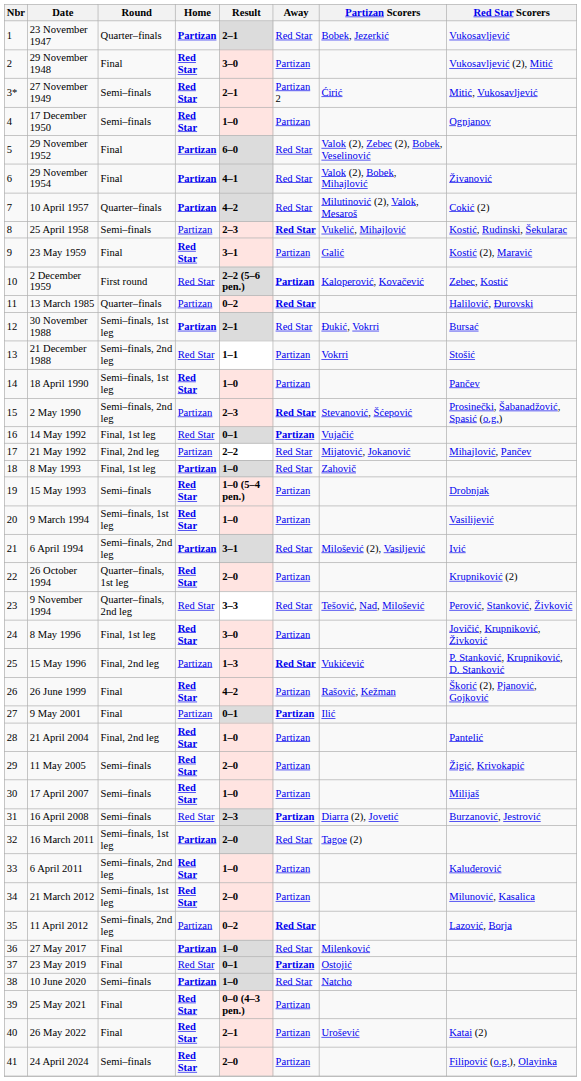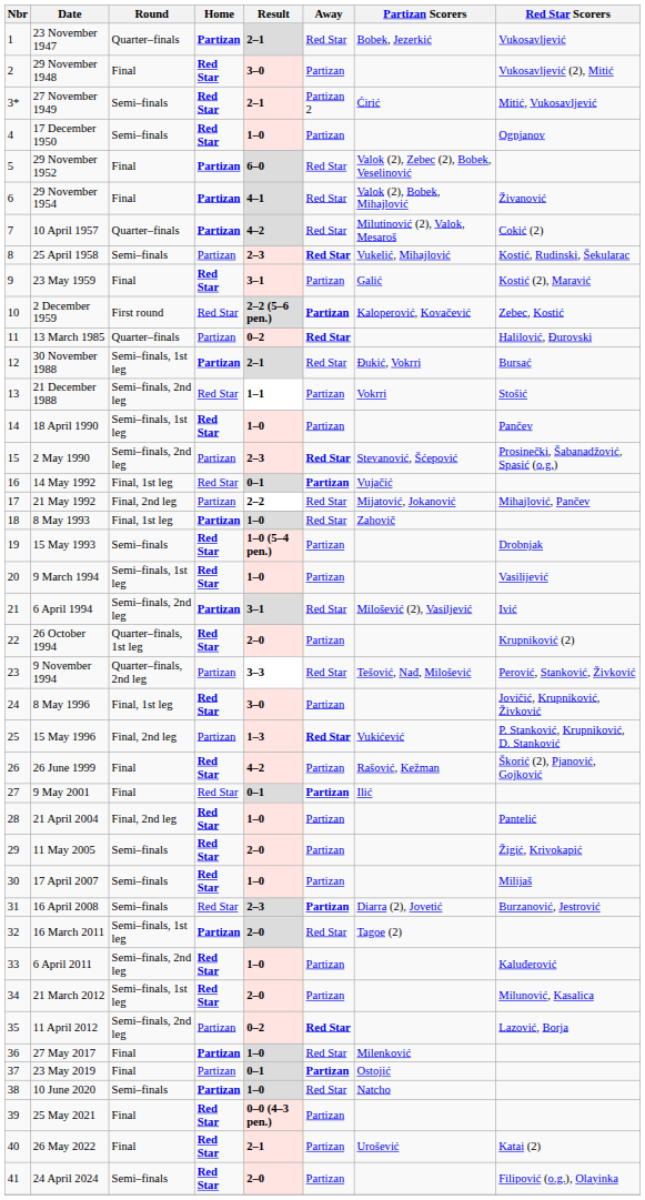 <table class="wikitable">
 <tr>
 <th>Nbr</th>
 <th>Date</th>
 <th>Round</th>
 <th>Home</th>
 <th>Result</th>
 <th>Away</th>
 <th><a href='#'>Partizan</a> Scorers</th>
 <th><a href='#'>Red Star</a> Scorers</th>
 </tr>
 <tr>
 <td>1</td>
 <td>23 November 1947</td>
 <td>Quarter–finals</td>
 <td><strong><a href='#'>Partizan</a></strong></td>
 <td style="background:#DCDCDC;"><strong>2–1</strong></td>
 <td><a href='#'>Red Star</a></td>
 <td><a href='#'>Bobek</a>, <a href='#'>Jezerkić</a></td>
 <td><a href='#'>Vukosavljević</a></td>
 </tr>
 <tr>
 <td>2</td>
 <td>29 November 1948</td>
 <td>Final</td>
 <td><strong><a href='#'>Red Star</a></strong></td>
 <td style="background:#ffe4e1;"><strong>3–0</strong></td>
 <td><a href='#'>Partizan</a></td>
 <td></td>
 <td><a href='#'>Vukosavljević</a> (2), <a href='#'>Mitić</a></td>
 </tr>
 <tr>
 <td>3*</td>
 <td>27 November 1949</td>
 <td>Semi–finals</td>
 <td><strong><a href='#'>Red Star</a></strong></td>
 <td style="background:#ffe4e1;"><strong>2–1</strong></td>
 <td><a href='#'>Partizan</a> 2</td>
 <td><a href='#'>Ćirić</a></td>
 <td><a href='#'>Mitić</a>, <a href='#'>Vukosavljević</a></td>
 </tr>
 <tr>
 <td>4</td>
 <td>17 December 1950</td>
 <td>Semi–finals</td>
 <td><strong><a href='#'>Red Star</a></strong></td>
 <td style="background:#ffe4e1;"><strong>1–0</strong></td>
 <td><a href='#'>Partizan</a></td>
 <td></td>
 <td><a href='#'>Ognjanov</a></td>
 </tr>
 <tr>
 <td>5</td>
 <td>29 November 1952</td>
 <td>Final</td>
 <td><strong><a href='#'>Partizan</a></strong></td>
 <td style="background:#DCDCDC;"><strong>6–0</strong></td>
 <td><a href='#'>Red Star</a></td>
 <td><a href='#'>Valok</a> (2), <a href='#'>Zebec</a> (2), <a href='#'>Bobek</a>, <a href='#'>Veselinović</a></td>
 <td></td>
 </tr>
 <tr>
 <td>6</td>
 <td>29 November 1954</td>
 <td>Final</td>
 <td><strong><a href='#'>Partizan</a></strong></td>
 <td style="background:#DCDCDC;"><strong>4–1</strong></td>
 <td><a href='#'>Red Star</a></td>
 <td><a href='#'>Valok</a> (2), <a href='#'>Bobek</a>, <a href='#'>Mihajlović</a></td>
 <td><a href='#'>Živanović</a></td>
 </tr>
 <tr>
 <td>7</td>
 <td>10 April 1957</td>
 <td>Quarter–finals</td>
 <td><strong><a href='#'>Partizan</a></strong></td>
 <td style="background:#DCDCDC;"><strong>4–2</strong></td>
 <td><a href='#'>Red Star</a></td>
 <td><a href='#'>Milutinović</a> (2), <a href='#'>Valok</a>, <a href='#'>Mesaroš</a></td>
 <td><a href='#'>Cokić</a> (2)</td>
 </tr>
 <tr>
 <td>8</td>
 <td>25 April 1958</td>
 <td>Semi–finals</td>
 <td><a href='#'>Partizan</a></td>
 <td style="background:#ffe4e1;"><strong>2–3</strong></td>
 <td><strong><a href='#'>Red Star</a></strong></td>
 <td><a href='#'>Vukelić</a>, <a href='#'>Mihajlović</a></td>
 <td><a href='#'>Kostić</a>, <a href='#'>Rudinski</a>, <a href='#'>Šekularac</a></td>
 </tr>
 <tr>
 <td>9</td>
 <td>23 May 1959</td>
 <td>Final</td>
 <td><strong><a href='#'>Red Star</a></strong></td>
 <td style="background:#ffe4e1;"><strong>3–1</strong></td>
 <td><a href='#'>Partizan</a></td>
 <td><a href='#'>Galić</a></td>
 <td><a href='#'>Kostić</a> (2), <a href='#'>Maravić</a></td>
 </tr>
 <tr>
 <td>10</td>
 <td>2 December 1959</td>
 <td>First round</td>
 <td><a href='#'>Red Star</a></td>
 <td style="background:#DCDCDC;"><strong>2–2 (5–6 pen.)</strong></td>
 <td><strong><a href='#'>Partizan</a></strong></td>
 <td><a href='#'>Kaloperović</a>, <a href='#'>Kovačević</a></td>
 <td><a href='#'>Zebec</a>, <a href='#'>Kostić</a></td>
 </tr>
 <tr>
 <td>11</td>
 <td>13 March 1985</td>
 <td>Quarter–finals</td>
 <td><a href='#'>Partizan</a></td>
 <td style="background:#ffe4e1;"><strong>0–2</strong></td>
 <td><strong><a href='#'>Red Star</a></strong></td>
 <td></td>
 <td><a href='#'>Halilović</a>, <a href='#'>Đurovski</a></td>
 </tr>
 <tr>
 <td>12</td>
 <td>30 November 1988</td>
 <td>Semi–finals, 1st leg</td>
 <td><strong><a href='#'>Partizan</a></strong></td>
 <td style="background:#DCDCDC;"><strong>2–1</strong></td>
 <td><a href='#'>Red Star</a></td>
 <td><a href='#'>Đukić</a>, <a href='#'>Vokrri</a></td>
 <td><a href='#'>Bursać</a></td>
 </tr>
 <tr>
 <td>13</td>
 <td>21 December 1988</td>
 <td>Semi–finals, 2nd leg</td>
 <td><a href='#'>Red Star</a></td>
 <td style="background:#FFFFFF;"><strong>1–1</strong></td>
 <td><a href='#'>Partizan</a></td>
 <td><a href='#'>Vokrri</a></td>
 <td><a href='#'>Stošić</a></td>
 </tr>
 <tr>
 <td>14</td>
 <td>18 April 1990</td>
 <td>Semi–finals, 1st leg</td>
 <td><strong><a href='#'>Red Star</a></strong></td>
 <td style="background:#ffe4e1;"><strong>1–0</strong></td>
 <td><a href='#'>Partizan</a></td>
 <td></td>
 <td><a href='#'>Pančev</a></td>
 </tr>
 <tr>
 <td>15</td>
 <td>2 May 1990</td>
 <td>Semi–finals, 2nd leg</td>
 <td><a href='#'>Partizan</a></td>
 <td style="background:#ffe4e1;"><strong>2–3</strong></td>
 <td><strong><a href='#'>Red Star</a></strong></td>
 <td><a href='#'>Stevanović</a>, <a href='#'>Šćepović</a></td>
 <td><a href='#'>Prosinečki</a>, <a href='#'>Šabanadžović</a>, <a href='#'>Spasić</a> (<a href='#'>o.g.</a>)</td>
 </tr>
 <tr>
 <td>16</td>
 <td>14 May 1992</td>
 <td>Final, 1st leg</td>
 <td><a href='#'>Red Star</a></td>
 <td style="background:#DCDCDC;"><strong>0–1</strong></td>
 <td><strong><a href='#'>Partizan</a></strong></td>
 <td><a href='#'>Vujačić</a></td>
 <td></td>
 </tr>
 <tr>
 <td>17</td>
 <td>21 May 1992</td>
 <td>Final, 2nd leg</td>
 <td><a href='#'>Partizan</a></td>
 <td style="background:#FFFFFF;"><strong>2–2</strong></td>
 <td><a href='#'>Red Star</a></td>
 <td><a href='#'>Mijatović</a>, <a href='#'>Jokanović</a></td>
 <td><a href='#'>Mihajlović</a>, <a href='#'>Pančev</a></td>
 </tr>
 <tr>
 <td>18</td>
 <td>8 May 1993</td>
 <td>Final, 1st leg</td>
 <td><strong><a href='#'>Partizan</a></strong></td>
 <td style="background:#DCDCDC;"><strong>1–0</strong></td>
 <td><a href='#'>Red Star</a></td>
 <td><a href='#'>Zahovič</a></td>
 <td></td>
 </tr>
 <tr>
 <td>19</td>
 <td>15 May 1993</td>
 <td>Semi–finals</td>
 <td><strong><a href='#'>Red Star</a></strong></td>
 <td style="background:#ffe4e1;"><strong>1–0 (5–4 pen.)</strong></td>
 <td><a href='#'>Partizan</a></td>
 <td></td>
 <td><a href='#'>Drobnjak</a></td>
 </tr>
 <tr>
 <td>20</td>
 <td>9 March 1994</td>
 <td>Semi–finals, 1st leg</td>
 <td><strong><a href='#'>Red Star</a></strong></td>
 <td style="background:#ffe4e1;"><strong>1–0</strong></td>
 <td><a href='#'>Partizan</a></td>
 <td></td>
 <td><a href='#'>Vasilijević</a></td>
 </tr>
 <tr>
 <td>21</td>
 <td>6 April 1994</td>
 <td>Semi–finals, 2nd leg</td>
 <td><strong><a href='#'>Partizan</a></strong></td>
 <td style="background:#DCDCDC;"><strong>3–1</strong></td>
 <td><a href='#'>Red Star</a></td>
 <td><a href='#'>Milošević</a> (2), <a href='#'>Vasiljević</a></td>
 <td><a href='#'>Ivić</a></td>
 </tr>
 <tr>
 <td>22</td>
 <td>26 October 1994</td>
 <td>Quarter–finals, 1st leg</td>
 <td><strong><a href='#'>Red Star</a></strong></td>
 <td style="background:#ffe4e1;"><strong>2–0</strong></td>
 <td><a href='#'>Partizan</a></td>
 <td></td>
 <td><a href='#'>Krupniković</a> (2)</td>
 </tr>
 <tr>
 <td>23</td>
 <td>9 November 1994</td>
 <td>Quarter–finals, 2nd leg</td>
-<td><a href='#'>Red Star</a></td>
+<td><a href='#'>Partizan</a></td>
 <td style="background:#FFFFFF;"><strong>3–3</strong></td>
 <td><a href='#'>Red Star</a></td>
 <td><a href='#'>Tešović</a>, <a href='#'>Nađ</a>, <a href='#'>Milošević</a></td>
 <td><a href='#'>Perović</a>, <a href='#'>Stanković</a>, <a href='#'>Živković</a></td>
 </tr>
 <tr>
 <td>24</td>
 <td>8 May 1996</td>
 <td>Final, 1st leg</td>
 <td><strong><a href='#'>Red Star</a></strong></td>
 <td style="background:#ffe4e1;"><strong>3–0</strong></td>
 <td><a href='#'>Partizan</a></td>
 <td></td>
 <td><a href='#'>Jovičić</a>, <a href='#'>Krupniković</a>, <a href='#'>Živković</a></td>
 </tr>
 <tr>
 <td>25</td>
 <td>15 May 1996</td>
 <td>Final, 2nd leg</td>
 <td><a href='#'>Partizan</a></td>
 <td style="background:#ffe4e1;"><strong>1–3</strong></td>
 <td><strong><a href='#'>Red Star</a></strong></td>
 <td><a href='#'>Vukićević</a></td>
 <td><a href='#'>P. Stanković</a>, <a href='#'>Krupniković</a>, <a href='#'>D. Stanković</a></td>
 </tr>
 <tr>
 <td>26</td>
 <td>26 June 1999</td>
 <td>Final</td>
 <td><strong><a href='#'>Red Star</a></strong></td>
 <td style="background:#ffe4e1;"><strong>4–2</strong></td>
 <td><a href='#'>Partizan</a></td>
 <td><a href='#'>Rašović</a>, <a href='#'>Kežman</a></td>
 <td><a href='#'>Škorić</a> (2), <a href='#'>Pjanović</a>, <a href='#'>Gojković</a></td>
 </tr>
 <tr>
 <td>27</td>
 <td>9 May 2001</td>
 <td>Final</td>
-<td><a href='#'>Partizan</a></td>
+<td><a href='#'>Red Star</a></td>
 <td style="background:#DCDCDC;"><strong>0–1</strong></td>
 <td><strong><a href='#'>Partizan</a></strong></td>
 <td><a href='#'>Ilić</a></td>
 <td></td>
 </tr>
 <tr>
 <td>28</td>
 <td>21 April 2004</td>
 <td>Final, 2nd leg</td>
 <td><strong><a href='#'>Red Star</a></strong></td>
 <td style="background:#ffe4e1;"><strong>1–0</strong></td>
 <td><a href='#'>Partizan</a></td>
 <td></td>
 <td><a href='#'>Pantelić</a></td>
 </tr>
 <tr>
 <td>29</td>
 <td>11 May 2005</td>
 <td>Semi–finals</td>
 <td><strong><a href='#'>Red Star</a></strong></td>
 <td style="background:#ffe4e1;"><strong>2–0</strong></td>
 <td><a href='#'>Partizan</a></td>
 <td></td>
 <td><a href='#'>Žigić</a>, <a href='#'>Krivokapić</a></td>
 </tr>
 <tr>
 <td>30</td>
 <td>17 April 2007</td>
 <td>Semi–finals</td>
 <td><strong><a href='#'>Red Star</a></strong></td>
 <td style="background:#ffe4e1;"><strong>1–0</strong></td>
 <td><a href='#'>Partizan</a></td>
 <td></td>
 <td><a href='#'>Milijaš</a></td>
 </tr>
 <tr>
 <td>31</td>
 <td>16 April 2008</td>
 <td>Semi–finals</td>
 <td><a href='#'>Red Star</a></td>
 <td style="background:#DCDCDC;"><strong>2–3</strong></td>
 <td><strong><a href='#'>Partizan</a></strong></td>
 <td><a href='#'>Diarra</a> (2), <a href='#'>Jovetić</a></td>
 <td><a href='#'>Burzanović</a>, <a href='#'>Jestrović</a></td>
 </tr>
 <tr>
 <td>32</td>
 <td>16 March 2011</td>
 <td>Semi–finals, 1st leg</td>
 <td><strong><a href='#'>Partizan</a></strong></td>
 <td style="background:#DCDCDC;"><strong>2–0</strong></td>
 <td><a href='#'>Red Star</a></td>
 <td><a href='#'>Tagoe</a> (2)</td>
 <td></td>
 </tr>
 <tr>
 <td>33</td>
 <td>6 April 2011</td>
 <td>Semi–finals, 2nd leg</td>
 <td><strong><a href='#'>Red Star</a></strong></td>
 <td style="background:#ffe4e1;"><strong>1–0</strong></td>
 <td><a href='#'>Partizan</a></td>
 <td></td>
 <td><a href='#'>Kaluđerović</a></td>
 </tr>
 <tr>
 <td>34</td>
 <td>21 March 2012</td>
 <td>Semi–finals, 1st leg</td>
 <td><strong><a href='#'>Red Star</a></strong></td>
 <td style="background:#ffe4e1;"><strong>2–0</strong></td>
 <td><a href='#'>Partizan</a></td>
 <td></td>
 <td><a href='#'>Milunović</a>, <a href='#'>Kasalica</a></td>
 </tr>
 <tr>
 <td>35</td>
 <td>11 April 2012</td>
 <td>Semi–finals, 2nd leg</td>
 <td><a href='#'>Partizan</a></td>
 <td style="background:#ffe4e1;"><strong>0–2</strong></td>
 <td><strong><a href='#'>Red Star</a></strong></td>
 <td></td>
 <td><a href='#'>Lazović</a>, <a href='#'>Borja</a></td>
 </tr>
 <tr>
 <td>36</td>
 <td>27 May 2017</td>
 <td>Final</td>
 <td><strong><a href='#'>Partizan</a></strong></td>
 <td style="background:#DCDCDC;"><strong>1–0</strong></td>
 <td><a href='#'>Red Star</a></td>
 <td><a href='#'>Milenković</a></td>
 <td></td>
 </tr>
 <tr>
 <td>37</td>
 <td>23 May 2019</td>
 <td>Final</td>
-<td><a href='#'>Red Star</a></td>
+<td><a href='#'>Partizan</a></td>
 <td style="background:#DCDCDC;"><strong>0–1</strong></td>
 <td><strong><a href='#'>Partizan</a></strong></td>
 <td><a href='#'>Ostojić</a></td>
 <td></td>
 </tr>
 <tr>
 <td>38</td>
 <td>10 June 2020</td>
 <td>Semi–finals</td>
 <td><strong><a href='#'>Partizan</a></strong></td>
 <td style="background:#DCDCDC;"><strong>1–0</strong></td>
 <td><a href='#'>Red Star</a></td>
 <td><a href='#'>Natcho</a></td>
 <td></td>
 </tr>
 <tr>
 <td>39</td>
 <td>25 May 2021</td>
 <td>Final</td>
 <td><strong><a href='#'>Red Star</a></strong></td>
 <td style="background:#ffe4e1;"><strong>0–0 (4–3 pen.)</strong></td>
 <td><a href='#'>Partizan</a></td>
 <td></td>
 <td></td>
 </tr>
 <tr>
 <td>40</td>
 <td>26 May 2022</td>
 <td>Final</td>
 <td><strong><a href='#'>Red Star</a></strong></td>
 <td style="background:#ffe4e1;"><strong>2–1</strong></td>
 <td><a href='#'>Partizan</a></td>
 <td><a href='#'>Urošević</a></td>
 <td><a href='#'>Katai</a> (2)</td>
 </tr>
 <tr>
 <td>41</td>
 <td>24 April 2024</td>
 <td>Semi–finals</td>
 <td><strong><a href='#'>Red Star</a></strong></td>
 <td style="background:#ffe4e1;"><strong>2–0</strong></td>
 <td><a href='#'>Partizan</a></td>
 <td></td>
 <td><a href='#'>Filipović</a> (<a href='#'>o.g.</a>), <a href='#'>Olayinka</a></td>
 </tr>
 <tr>
 </tr>
 </table>
